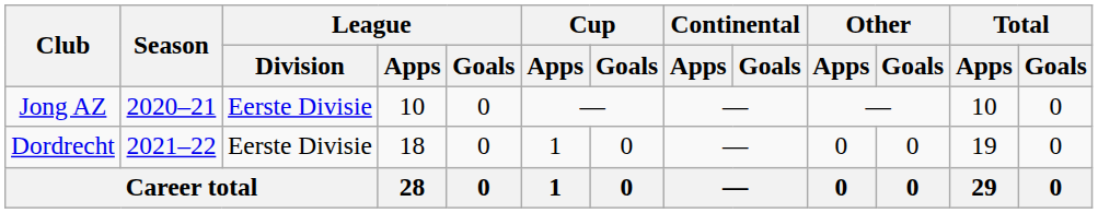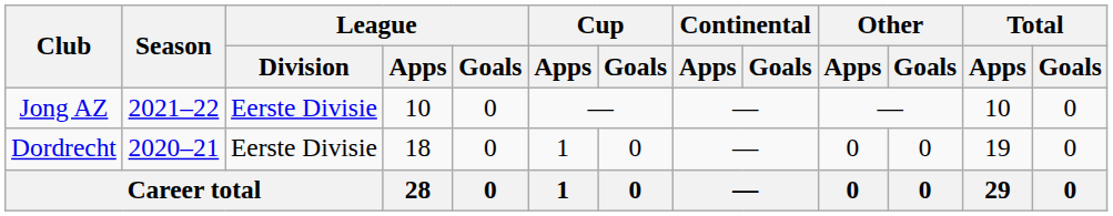 <table class="wikitable" Style="text-align: center">
 <tr>
 <th rowspan="2">Club</th>
 <th rowspan="2">Season</th>
 <th colspan="3">League</th>
 <th colspan="2">Cup</th>
 <th colspan="2">Continental</th>
 <th colspan="2">Other</th>
 <th colspan="2">Total</th>
 </tr>
 <tr>
 <th>Division</th>
 <th>Apps</th>
 <th>Goals</th>
 <th>Apps</th>
 <th>Goals</th>
 <th>Apps</th>
 <th>Goals</th>
 <th>Apps</th>
 <th>Goals</th>
 <th>Apps</th>
 <th>Goals</th>
 </tr>
 <tr>
 <td><a href='#'>Jong AZ</a></td>
-<td><a href='#'>2020–21</a></td>
+<td><a href='#'>2021–22</a></td>
 <td><a href='#'>Eerste Divisie</a></td>
 <td>10</td>
 <td>0</td>
 <td colspan="2">—</td>
 <td colspan="2">—</td>
 <td colspan="2">—</td>
 <td>10</td>
 <td>0</td>
 </tr>
 <tr>
 <td><a href='#'>Dordrecht</a></td>
-<td><a href='#'>2021–22</a></td>
+<td><a href='#'>2020–21</a></td>
 <td>Eerste Divisie</td>
 <td>18</td>
 <td>0</td>
 <td>1</td>
 <td>0</td>
 <td colspan="2">—</td>
 <td>0</td>
 <td>0</td>
 <td>19</td>
 <td>0</td>
 </tr>
 <tr>
 <th colspan="3">Career total</th>
 <th>28</th>
 <th>0</th>
 <th>1</th>
 <th>0</th>
 <th colspan="2">—</th>
 <th>0</th>
 <th>0</th>
 <th>29</th>
 <th>0</th>
 </tr>
 </table>
